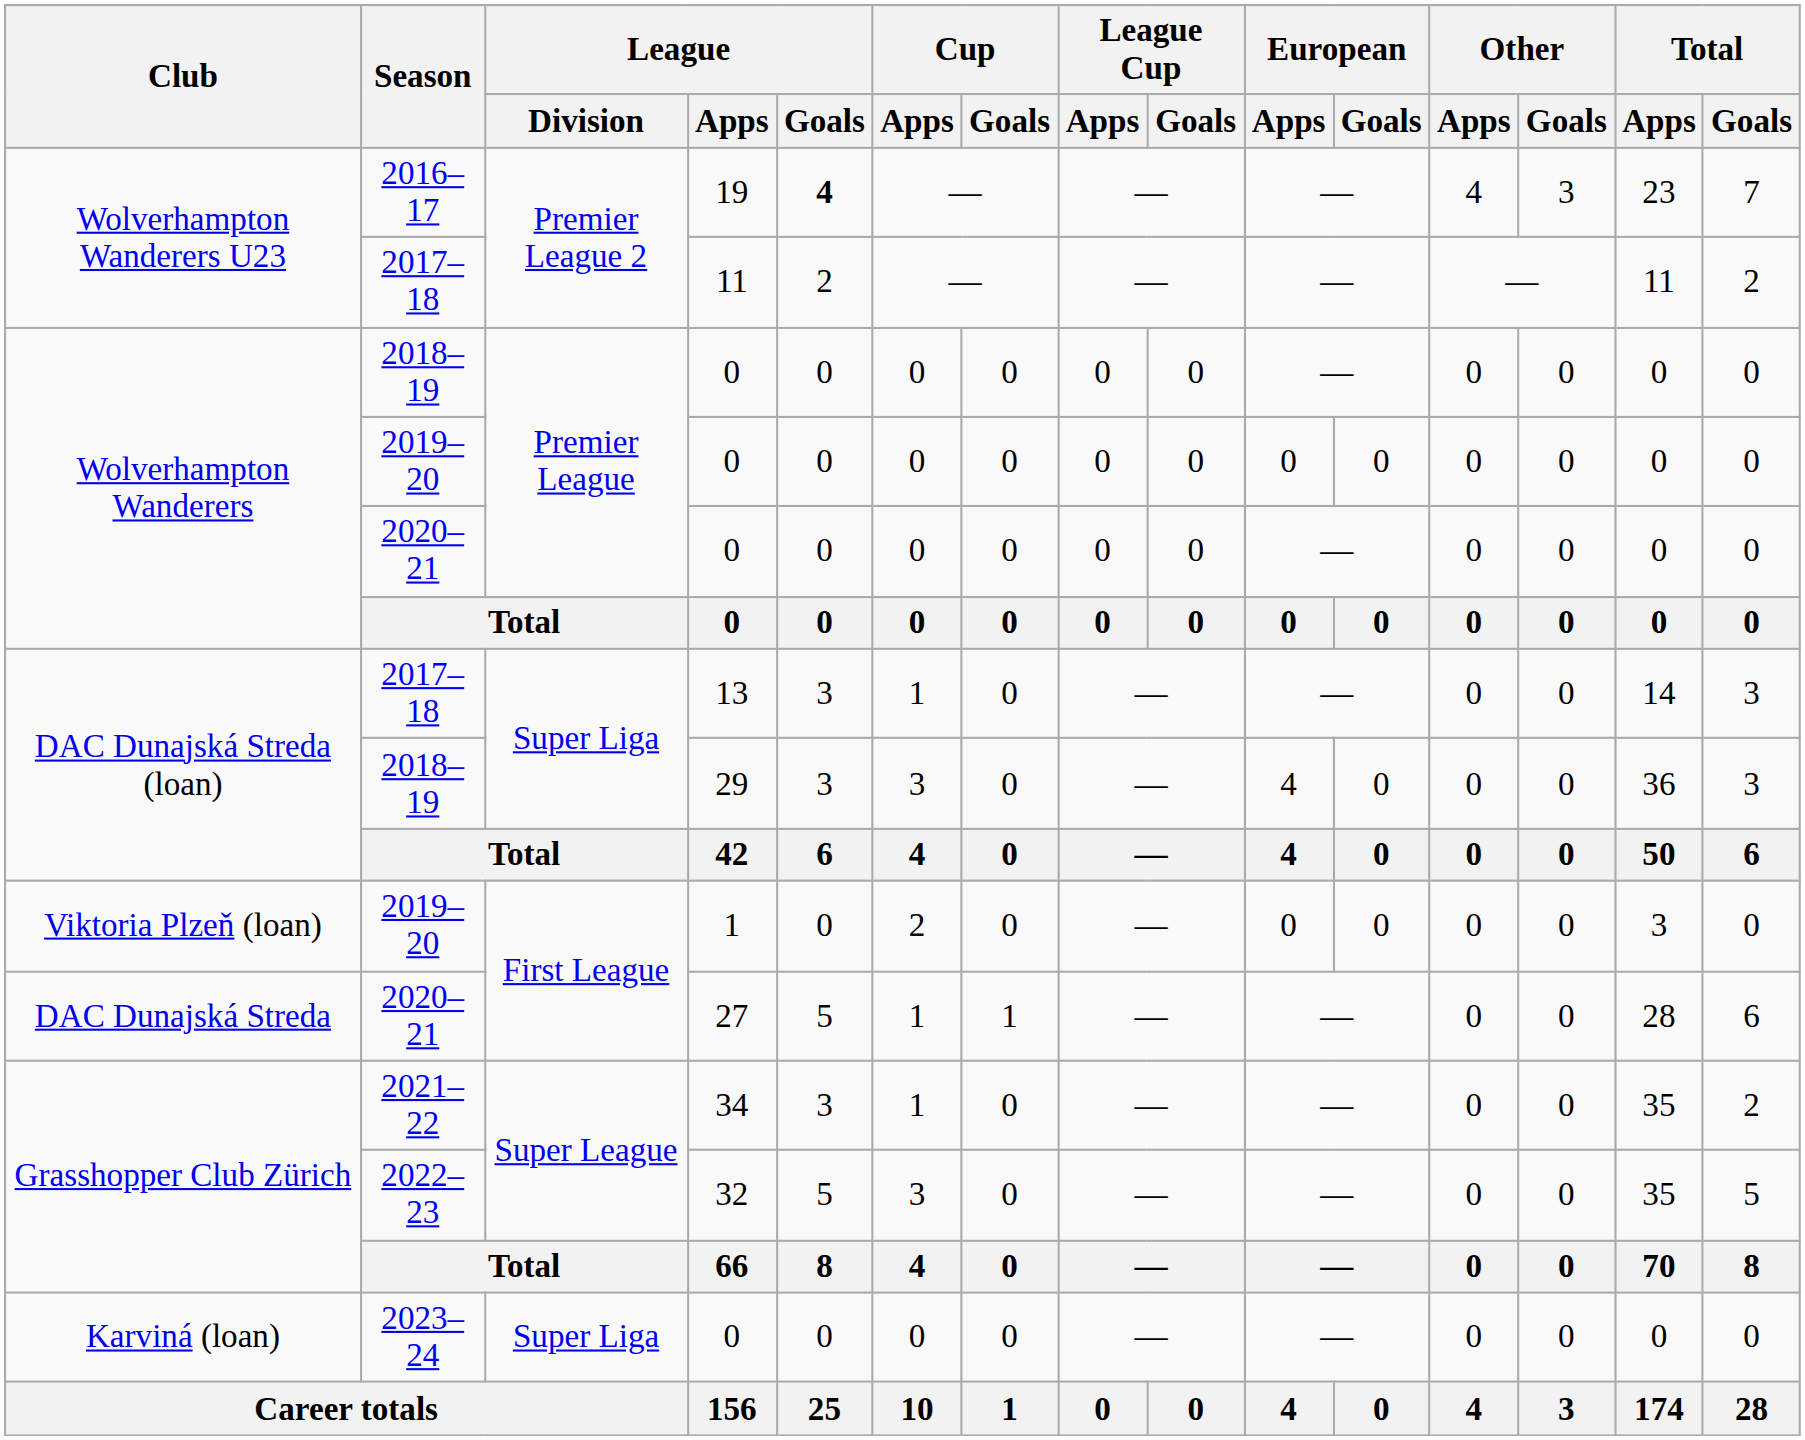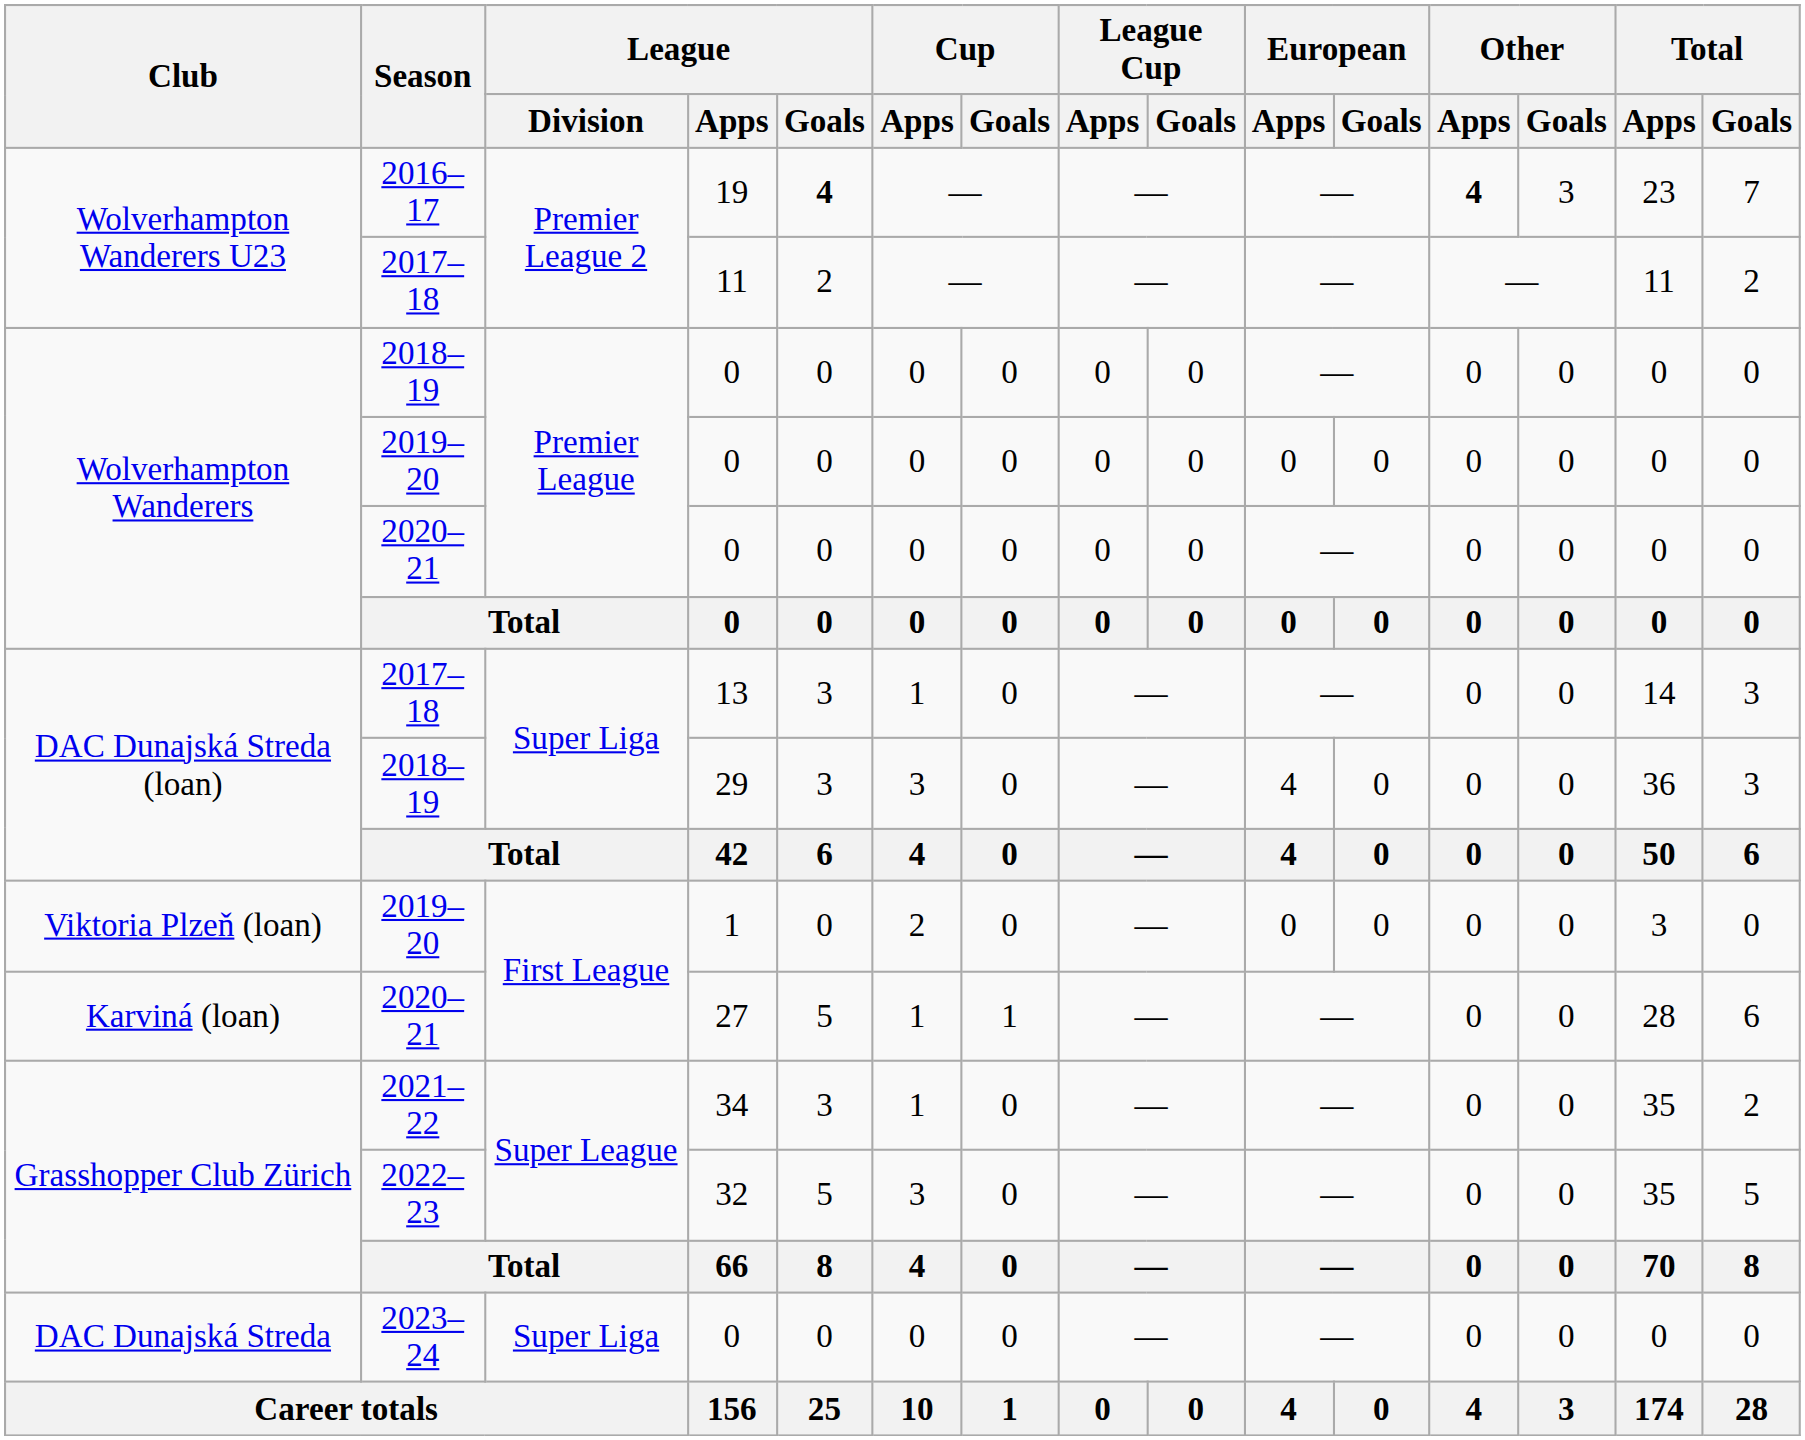 <table class="wikitable" style="text-align:center">
 <tr>
 <th rowspan="2">Club</th>
 <th rowspan="2">Season</th>
 <th colspan="3">League</th>
 <th colspan="2">Cup</th>
 <th colspan="2">League Cup</th>
 <th colspan="2">European</th>
 <th colspan="2">Other</th>
 <th colspan="2">Total</th>
 </tr>
 <tr>
 <th>Division</th>
 <th>Apps</th>
 <th>Goals</th>
 <th>Apps</th>
 <th>Goals</th>
 <th>Apps</th>
 <th>Goals</th>
 <th>Apps</th>
 <th>Goals</th>
 <th>Apps</th>
 <th>Goals</th>
 <th>Apps</th>
 <th>Goals</th>
 </tr>
 <tr>
 <td rowspan=2><a href='#'>Wolverhampton Wanderers U23</a></td>
 <td><a href='#'>2016–17</a></td>
 <td rowspan=2><a href='#'>Premier League 2</a></td>
 <td>19</td>
 <td><strong>4</strong></td>
 <td colspan="2">—</td>
 <td colspan="2">—</td>
 <td colspan="2">—</td>
-<td>4</td>
+<td><strong>4</strong></td>
 <td>3</td>
 <td>23</td>
 <td>7</td>
 </tr>
 <tr>
 <td><a href='#'>2017–18</a></td>
 <td>11</td>
 <td>2</td>
 <td colspan="2">—</td>
 <td colspan="2">—</td>
 <td colspan="2">—</td>
 <td colspan="2">—</td>
 <td>11</td>
 <td>2</td>
 </tr>
 <tr>
 <td rowspan="4"><a href='#'>Wolverhampton Wanderers</a></td>
 <td><a href='#'>2018–19</a></td>
 <td rowspan=3><a href='#'>Premier League</a></td>
 <td>0</td>
 <td>0</td>
 <td>0</td>
 <td>0</td>
 <td>0</td>
 <td>0</td>
 <td colspan="2">—</td>
 <td>0</td>
 <td>0</td>
 <td>0</td>
 <td>0</td>
 </tr>
 <tr>
 <td><a href='#'>2019–20</a></td>
 <td>0</td>
 <td>0</td>
 <td>0</td>
 <td>0</td>
 <td>0</td>
 <td>0</td>
 <td>0</td>
 <td>0</td>
 <td>0</td>
 <td>0</td>
 <td>0</td>
 <td>0</td>
 </tr>
 <tr>
 <td><a href='#'>2020–21</a></td>
 <td>0</td>
 <td>0</td>
 <td>0</td>
 <td>0</td>
 <td>0</td>
 <td>0</td>
 <td colspan="2">—</td>
 <td>0</td>
 <td>0</td>
 <td>0</td>
 <td>0</td>
 </tr>
 <tr>
 <th colspan=2>Total</th>
 <th>0</th>
 <th>0</th>
 <th>0</th>
 <th>0</th>
 <th>0</th>
 <th>0</th>
 <th>0</th>
 <th>0</th>
 <th>0</th>
 <th>0</th>
 <th>0</th>
 <th>0</th>
 </tr>
 <tr>
 <td rowspan="3"><a href='#'>DAC Dunajská Streda</a> (loan)</td>
 <td><a href='#'>2017–18</a></td>
 <td rowspan=2><a href='#'>Super Liga</a></td>
 <td>13</td>
 <td>3</td>
 <td>1</td>
 <td>0</td>
 <td colspan="2">—</td>
 <td colspan="2">—</td>
 <td>0</td>
 <td>0</td>
 <td>14</td>
 <td>3</td>
 </tr>
 <tr>
 <td><a href='#'>2018–19</a></td>
 <td>29</td>
 <td>3</td>
 <td>3</td>
 <td>0</td>
 <td colspan="2">—</td>
 <td>4</td>
 <td>0</td>
 <td>0</td>
 <td>0</td>
 <td>36</td>
 <td>3</td>
 </tr>
 <tr>
 <th colspan=2>Total</th>
 <th>42</th>
 <th>6</th>
 <th>4</th>
 <th>0</th>
 <th colspan="2">—</th>
 <th>4</th>
 <th>0</th>
 <th>0</th>
 <th>0</th>
 <th>50</th>
 <th>6</th>
 </tr>
 <tr>
 <td><a href='#'>Viktoria Plzeň</a> (loan)</td>
 <td><a href='#'>2019–20</a></td>
 <td rowspan=2><a href='#'>First League</a></td>
 <td>1</td>
 <td>0</td>
 <td>2</td>
 <td>0</td>
 <td colspan="2">—</td>
 <td>0</td>
 <td>0</td>
 <td>0</td>
 <td>0</td>
 <td>3</td>
 <td>0</td>
 </tr>
 <tr>
-<td><a href='#'>DAC Dunajská Streda</a></td>
+<td><a href='#'>Karviná</a> (loan)</td>
 <td><a href='#'>2020–21</a></td>
 <td>27</td>
 <td>5</td>
 <td>1</td>
 <td>1</td>
 <td colspan="2">—</td>
 <td colspan="2">—</td>
 <td>0</td>
 <td>0</td>
 <td>28</td>
 <td>6</td>
 </tr>
 <tr>
 <td rowspan=3><a href='#'>Grasshopper Club Zürich</a></td>
 <td><a href='#'>2021–22</a></td>
 <td rowspan=2><a href='#'>Super League</a></td>
 <td>34</td>
 <td>3</td>
 <td>1</td>
 <td>0</td>
 <td colspan="2">—</td>
 <td colspan="2">—</td>
 <td>0</td>
 <td>0</td>
 <td>35</td>
 <td>2</td>
 </tr>
 <tr>
 <td><a href='#'>2022–23</a></td>
 <td>32</td>
 <td>5</td>
 <td>3</td>
 <td>0</td>
 <td colspan="2">—</td>
 <td colspan="2">—</td>
 <td>0</td>
 <td>0</td>
 <td>35</td>
 <td>5</td>
 </tr>
 <tr>
 <th colspan=2>Total</th>
 <th>66</th>
 <th>8</th>
 <th>4</th>
 <th>0</th>
 <th colspan="2">—</th>
 <th colspan="2">—</th>
 <th>0</th>
 <th>0</th>
 <th>70</th>
 <th>8</th>
 </tr>
 <tr>
-<td><a href='#'>Karviná</a> (loan)</td>
+<td><a href='#'>DAC Dunajská Streda</a></td>
 <td><a href='#'>2023–24</a></td>
 <td><a href='#'>Super Liga</a></td>
 <td>0</td>
 <td>0</td>
 <td>0</td>
 <td>0</td>
 <td colspan="2">—</td>
 <td colspan="2">—</td>
 <td>0</td>
 <td>0</td>
 <td>0</td>
 <td>0</td>
 </tr>
 <tr>
 <th colspan=3>Career totals</th>
 <th>156</th>
 <th>25</th>
 <th>10</th>
 <th>1</th>
 <th>0</th>
 <th>0</th>
 <th>4</th>
 <th>0</th>
 <th>4</th>
 <th>3</th>
 <th>174</th>
 <th>28</th>
 </tr>
 </table>
